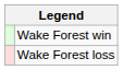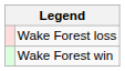 <table class="wikitable" style="font-size:90%">
 <tr>
 <th colspan="2">Legend</th>
 </tr>
 <tr>
+<td bgcolor=ffdddd> </td>
+<td>Wake Forest loss</td>
+</tr>
+<tr>
 <td bgcolor=ddffdd> </td>
 <td>Wake Forest win</td>
 </tr>
-<tr>
-<td bgcolor=ffdddd> </td>
-<td>Wake Forest loss</td>
-</tr>
 </table>
